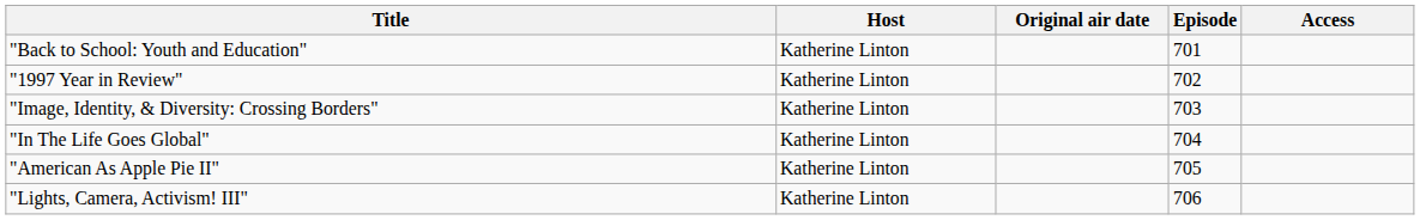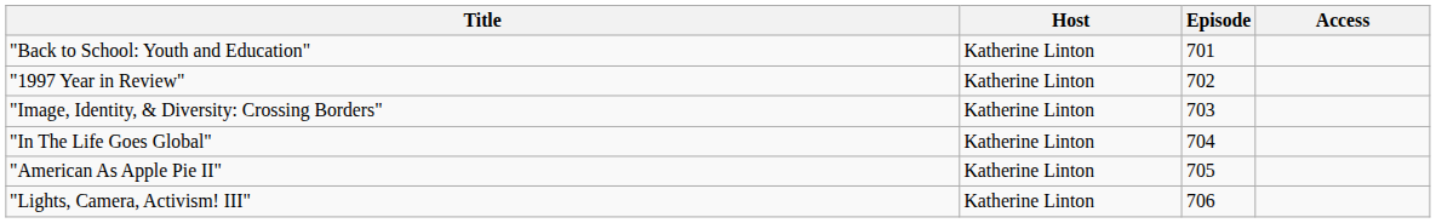 <table class="wikitable" style="text-align=center; width:95%; margin:auto;">
 <tr>
 <th>Title</th>
 <th width="180">Host</th>
-<th width="140">Original air date</th>
 <th width="40">Episode</th>
 <th width="140">Access</th>
 </tr>
 <tr>
 <td>"Back to School: Youth and Education"</td>
 <td>Katherine Linton</td>
-<td></td>
 <td>701</td>
 <td></td>
 </tr>
 <tr>
 <td>"1997 Year in Review"</td>
 <td>Katherine Linton</td>
-<td></td>
 <td>702</td>
 <td></td>
 </tr>
 <tr>
 <td>"Image, Identity, & Diversity: Crossing Borders"</td>
 <td>Katherine Linton</td>
-<td></td>
 <td>703</td>
 <td></td>
 </tr>
 <tr>
 <td>"In The Life Goes Global"</td>
 <td>Katherine Linton</td>
-<td></td>
 <td>704</td>
 <td></td>
 </tr>
 <tr>
 <td>"American As Apple Pie II"</td>
 <td>Katherine Linton</td>
-<td></td>
 <td>705</td>
 <td></td>
 </tr>
 <tr>
 <td>"Lights, Camera, Activism! III"</td>
 <td>Katherine Linton</td>
-<td></td>
 <td>706</td>
 <td></td>
 </tr>
 </table>
